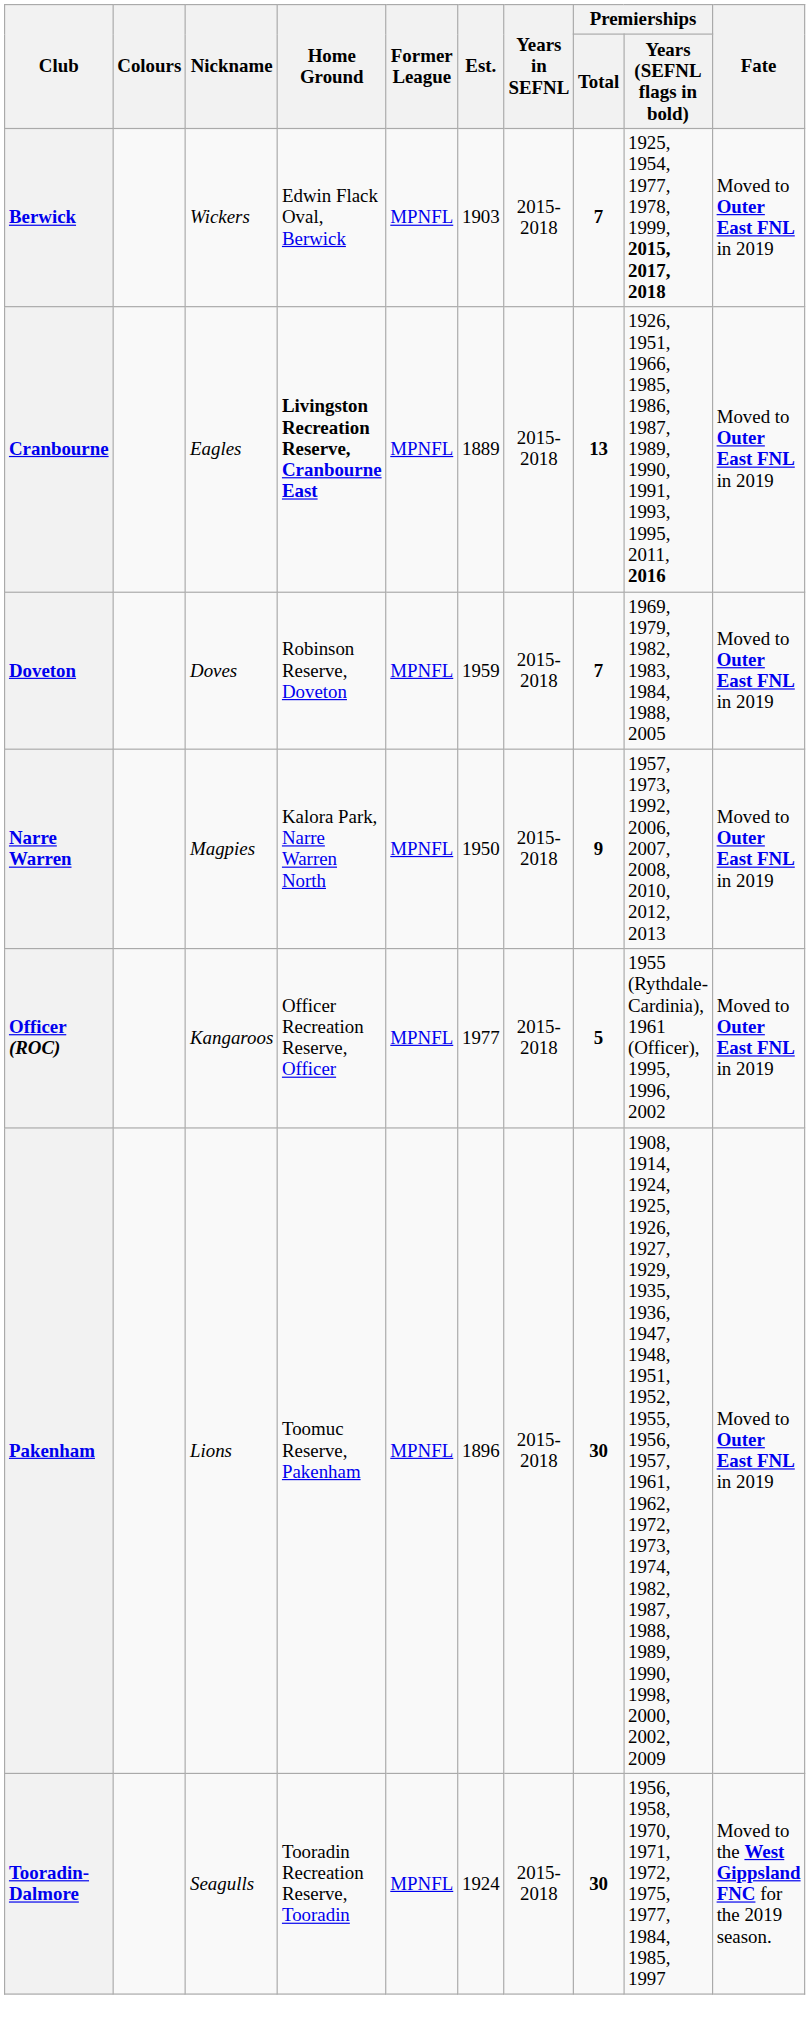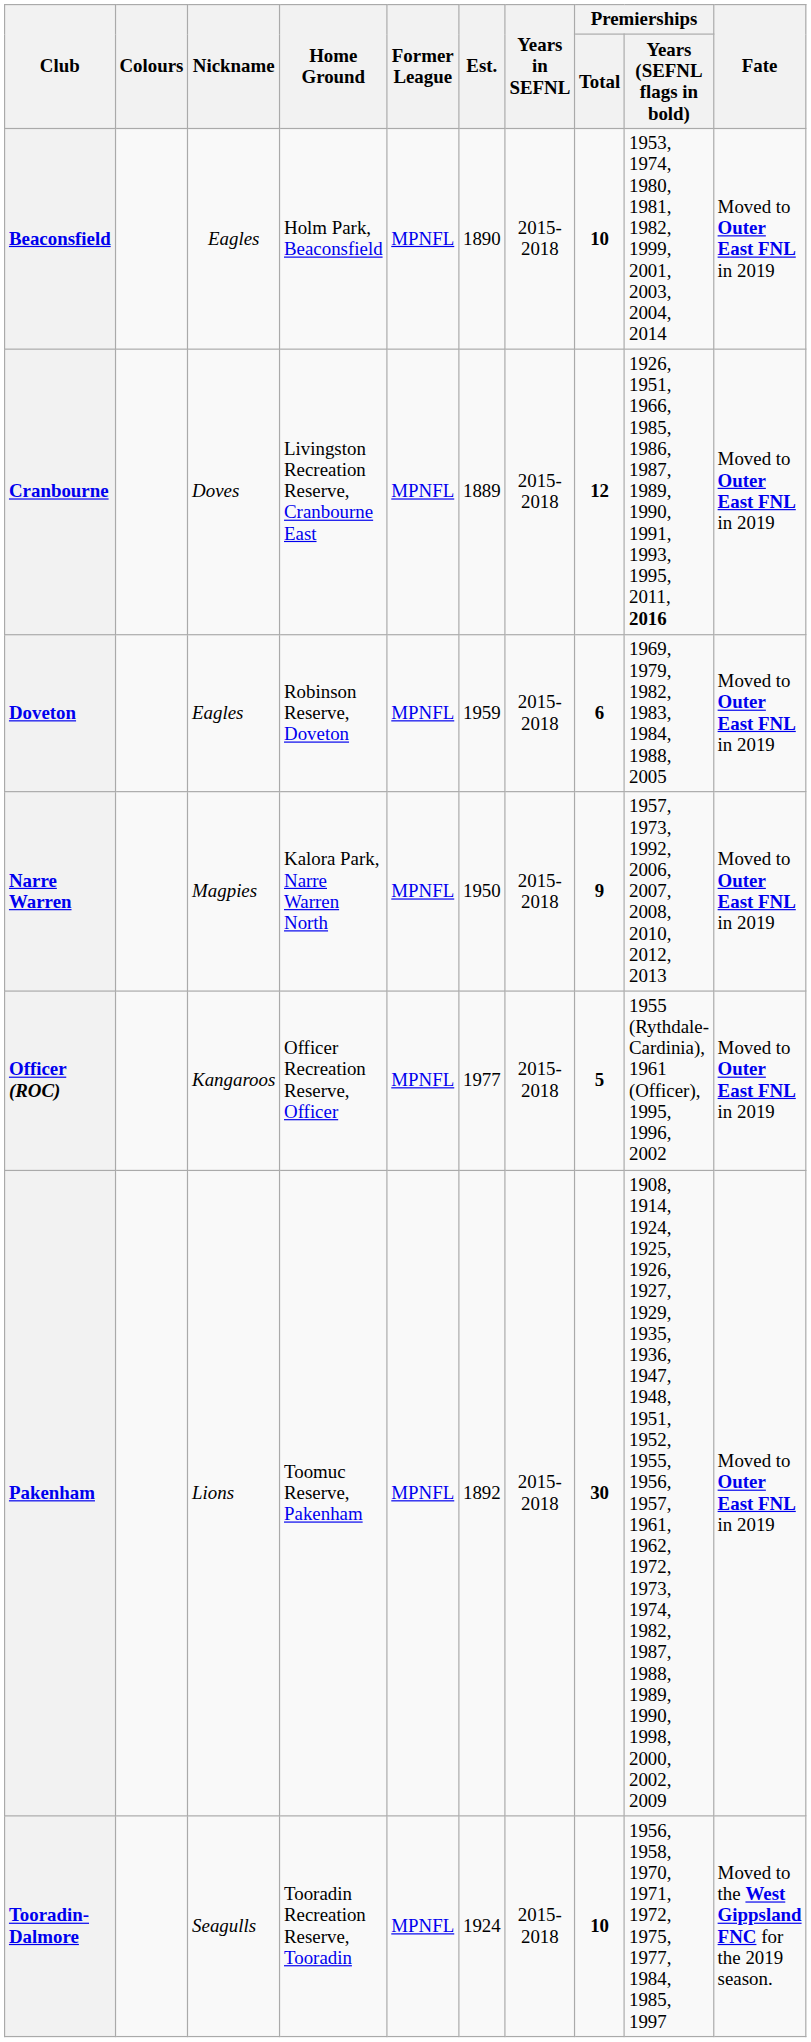 <table class="wikitable sortable"   style="text-align:center; width:100%">
 <tr>
 <th rowspan="2">Club</th>
 <th rowspan="2">Colours</th>
 <th rowspan="2">Nickname</th>
 <th rowspan="2">Home Ground</th>
 <th rowspan="2">Former League</th>
 <th rowspan="2">Est.</th>
 <th rowspan="2">Years in SEFNL</th>
 <th colspan="2">Premierships</th>
 <th rowspan="2">Fate</th>
 </tr>
 <tr>
 <th>Total</th>
 <th>Years (SEFNL flags in bold)</th>
 </tr>
 <tr>
-<th style="text-align:left"><a href='#'>Berwick</a></th>
+<th style="text-align:left"><a href='#'>Beaconsfield</a></th>
 <td></td>
-<td align="left"><em>Wickers</em></td>
-<td align="left">Edwin Flack Oval, <a href='#'>Berwick</a></td>
+<td><em>Eagles</em></td>
+<td align="left">Holm Park, <a href='#'>Beaconsfield</a></td>
 <td><a href='#'>MPNFL</a></td>
-<td>1903</td>
+<td>1890</td>
 <td>2015-2018</td>
-<td><strong>7</strong></td>
-<td align="left">1925, 1954, 1977, 1978, 1999, <strong>2015, 2017, 2018</strong></td>
+<td><strong>10</strong></td>
+<td align="left">1953, 1974, 1980, 1981, 1982, 1999, 2001, 2003,  2004, 2014</td>
 <td align="left">Moved to <a href='#'><strong>Outer East FNL</strong></a> in 2019</td>
 </tr>
 <tr>
 <th style="text-align:left"><a href='#'>Cranbourne</a></th>
 <td></td>
-<td align="left"><em>Eagles</em></td>
-<td align="left"><strong>Livingston Recreation Reserve, <a href='#'>Cranbourne East</a></strong></td>
+<td align="left"><em>Doves</em></td>
+<td align="left">Livingston Recreation Reserve, <a href='#'>Cranbourne East</a></td>
 <td><a href='#'>MPNFL</a></td>
 <td>1889</td>
 <td>2015-2018</td>
-<td><strong>13</strong></td>
+<td><strong>12</strong></td>
 <td align="left">1926, 1951, 1966, 1985, 1986, 1987, 1989, 1990, 1991, 1993, 1995, 2011, <strong>2016</strong></td>
 <td align="left">Moved to <a href='#'><strong>Outer East FNL</strong></a> in 2019</td>
 </tr>
 <tr>
 <th style="text-align:left"><a href='#'>Doveton</a></th>
 <td></td>
-<td align="left"><em>Doves</em></td>
+<td align="left"><em>Eagles</em></td>
 <td align="left">Robinson Reserve, <a href='#'>Doveton</a></td>
 <td><a href='#'>MPNFL</a></td>
 <td>1959</td>
 <td>2015-2018</td>
-<td><strong>7</strong></td>
+<td><strong>6</strong></td>
 <td align="left">1969, 1979, 1982, 1983, 1984, 1988, 2005</td>
 <td align="left">Moved to <a href='#'><strong>Outer East FNL</strong></a> in 2019</td>
 </tr>
 <tr>
 <th style="text-align:left"><a href='#'>Narre Warren</a></th>
 <td></td>
 <td align="left"><em>Magpies</em></td>
 <td align="left">Kalora Park, <a href='#'>Narre Warren North</a></td>
 <td><a href='#'>MPNFL</a></td>
 <td>1950</td>
 <td>2015-2018</td>
 <td><strong>9</strong></td>
 <td align="left">1957, 1973, 1992, 2006, 2007, 2008, 2010, 2012, 2013</td>
 <td align="left">Moved to <a href='#'><strong>Outer East FNL</strong></a> in 2019</td>
 </tr>
 <tr>
 <th style="text-align:left"><a href='#'>Officer</a> <em>(ROC)</em></th>
 <td></td>
 <td align="left"><em>Kangaroos</em></td>
 <td align="left">Officer Recreation Reserve, <a href='#'>Officer</a></td>
 <td><a href='#'>MPNFL</a></td>
 <td>1977</td>
 <td>2015-2018</td>
 <td><strong>5</strong></td>
 <td align="left">1955 (Rythdale-Cardinia), 1961 (Officer), 1995, 1996, 2002</td>
 <td align="left">Moved to <a href='#'><strong>Outer East FNL</strong></a> in 2019</td>
 </tr>
 <tr>
 <th style="text-align:left"><a href='#'>Pakenham</a></th>
 <td></td>
 <td align="left"><em>Lions</em></td>
 <td align="left">Toomuc Reserve, <a href='#'>Pakenham</a></td>
 <td><a href='#'>MPNFL</a></td>
-<td>1896</td>
+<td>1892</td>
 <td>2015-2018</td>
 <td><strong>30</strong></td>
 <td align="left">1908, 1914, 1924, 1925, 1926, 1927, 1929, 1935, 1936, 1947, 1948, 1951, 1952, 1955, 1956, 1957, 1961, 1962, 1972, 1973, 1974, 1982, 1987, 1988, 1989, 1990, 1998, 2000, 2002, 2009</td>
 <td align="left">Moved to <a href='#'><strong>Outer East FNL</strong></a> in 2019</td>
 </tr>
 <tr>
 <th style="text-align:left"><a href='#'>Tooradin-Dalmore</a></th>
 <td></td>
 <td align="left"><em>Seagulls</em></td>
 <td align="left">Tooradin Recreation Reserve, <a href='#'>Tooradin</a></td>
 <td><a href='#'>MPNFL</a></td>
 <td>1924</td>
 <td>2015-2018</td>
-<td><strong>30</strong></td>
+<td><strong>10</strong></td>
 <td align="left">1956, 1958, 1970, 1971, 1972, 1975, 1977, 1984, 1985, 1997</td>
 <td align="left">Moved to the <a href='#'><strong>West Gippsland FNC</strong></a> for the 2019 season.</td>
 </tr>
 </table>
